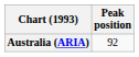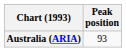 <table class="wikitable plainrowheaders" style="text-align:center">
 <tr>
 <th>Chart (1993)</th>
 <th>Peak<br>position</th>
 </tr>
 <tr>
 <th scope="row">Australia (<a href='#'>ARIA</a>)</th>
-<td>92</td>
+<td>93</td>
 </tr>
 </table>
